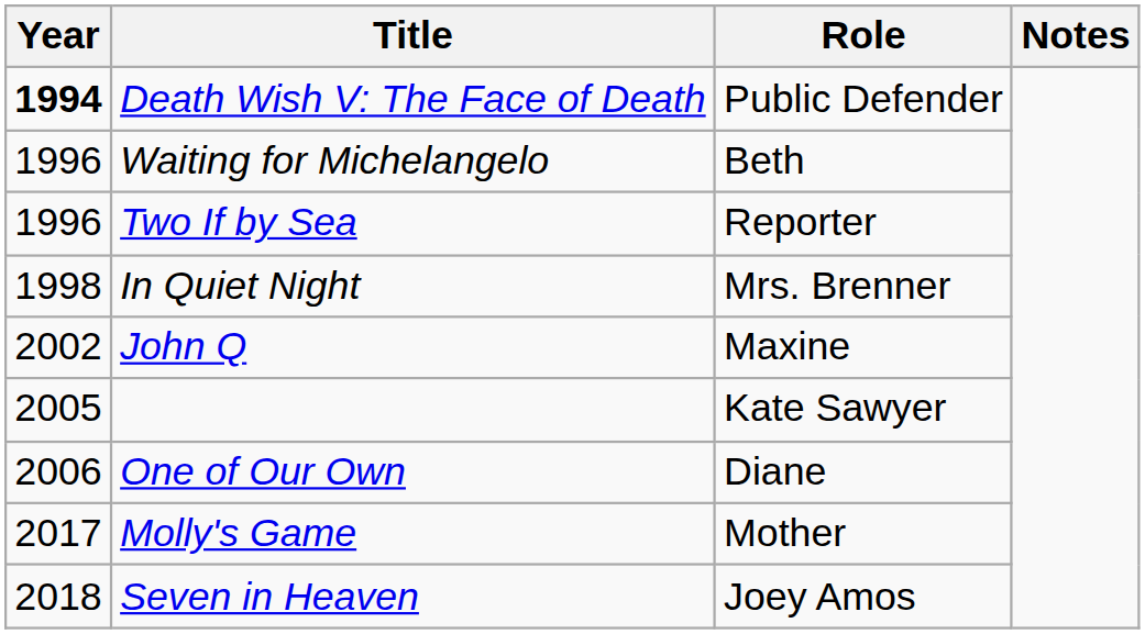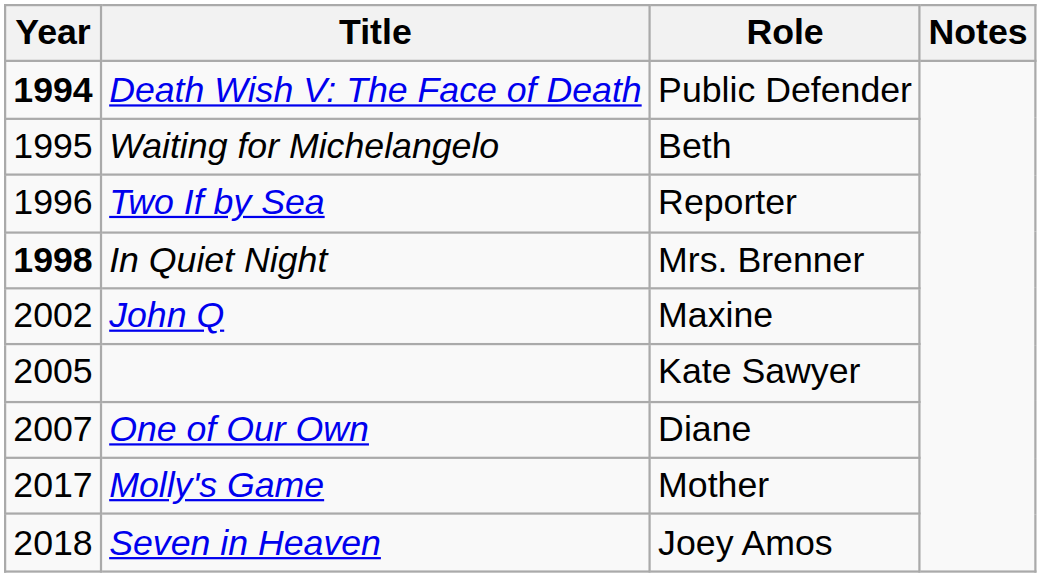 <table class="wikitable sortable">
 <tr>
 <th>Year</th>
 <th>Title</th>
 <th>Role</th>
 <th class="unsortable">Notes</th>
 </tr>
 <tr>
 <td><strong>1994</strong></td>
 <td><em><a href='#'>Death Wish V: The Face of Death</a></em></td>
 <td>Public Defender</td>
 </tr>
 <tr>
-<td>1996</td>
+<td>1995</td>
 <td><em>Waiting for Michelangelo</em></td>
 <td>Beth</td>
 </tr>
 <tr>
 <td>1996</td>
 <td><em><a href='#'>Two If by Sea</a></em></td>
 <td>Reporter</td>
 </tr>
 <tr>
-<td>1998</td>
+<td><strong>1998</strong></td>
 <td><em>In Quiet Night</em></td>
 <td>Mrs. Brenner</td>
 </tr>
 <tr>
 <td>2002</td>
 <td><em><a href='#'>John Q</a></em></td>
 <td>Maxine</td>
 </tr>
 <tr>
 <td>2005</td>
 <td><em></em></td>
 <td>Kate Sawyer</td>
 </tr>
 <tr>
-<td>2006</td>
+<td>2007</td>
 <td><em><a href='#'>One of Our Own</a></em></td>
 <td>Diane</td>
 </tr>
 <tr>
 <td>2017</td>
 <td><em><a href='#'>Molly's Game</a></em></td>
 <td>Mother</td>
 </tr>
 <tr>
 <td>2018</td>
 <td><em><a href='#'>Seven in Heaven</a></em></td>
 <td>Joey Amos</td>
 </tr>
 </table>
